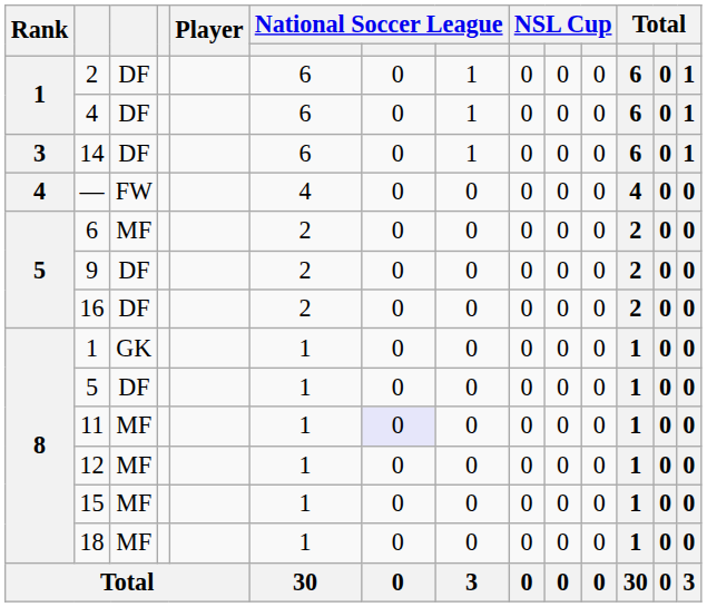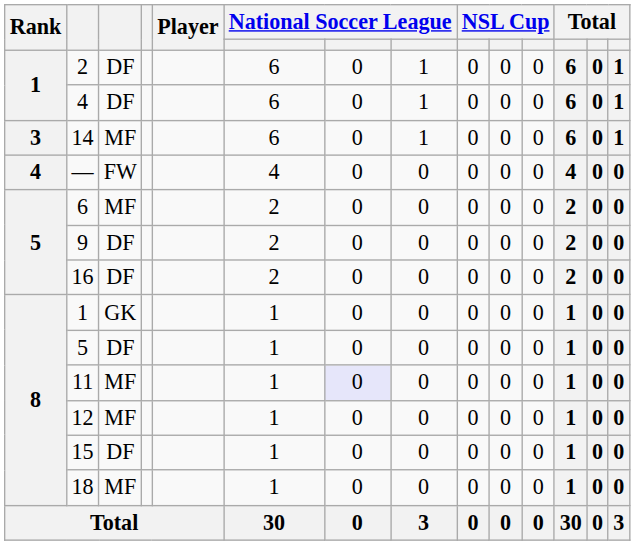 <table class="wikitable sortable" style="text-align:center">
 <tr>
 <th rowspan="2">Rank</th>
 <th rowspan="2"></th>
 <th rowspan="2"></th>
 <th rowspan="2"></th>
 <th rowspan="2">Player</th>
 <th colspan="3"><a href='#'>National Soccer League</a></th>
 <th colspan="3"><a href='#'>NSL Cup</a></th>
 <th colspan="3">Total</th>
 </tr>
 <tr>
 <th></th>
 <th></th>
 <th></th>
 <th></th>
 <th></th>
 <th></th>
 <th></th>
 <th></th>
 <th></th>
 </tr>
 <tr>
 <th rowspan="2">1</th>
 <td>2</td>
 <td>DF</td>
 <td></td>
 <td align="left"><br></td>
 <td>6</td>
 <td>0</td>
 <td>1<br></td>
 <td>0</td>
 <td>0</td>
 <td>0<br></td>
 <th>6</th>
 <th>0</th>
 <th>1</th>
 </tr>
 <tr>
 <td>4</td>
 <td>DF</td>
 <td></td>
 <td align="left"><br></td>
 <td>6</td>
 <td>0</td>
 <td>1<br></td>
 <td>0</td>
 <td>0</td>
 <td>0<br></td>
 <th>6</th>
 <th>0</th>
 <th>1</th>
 </tr>
 <tr>
 <th>3</th>
 <td>14</td>
-<td>DF</td>
+<td>MF</td>
 <td></td>
 <td align="left"><br></td>
 <td>6</td>
 <td>0</td>
 <td>1<br></td>
 <td>0</td>
 <td>0</td>
 <td>0<br></td>
 <th>6</th>
 <th>0</th>
 <th>1</th>
 </tr>
 <tr>
 <th>4</th>
 <td>—</td>
 <td>FW</td>
 <td></td>
 <td align="left"><br></td>
 <td>4</td>
 <td>0</td>
 <td>0<br></td>
 <td>0</td>
 <td>0</td>
 <td>0<br></td>
 <th>4</th>
 <th>0</th>
 <th>0</th>
 </tr>
 <tr>
 <th rowspan="3">5</th>
 <td>6</td>
 <td>MF</td>
 <td></td>
 <td align="left"><br></td>
 <td>2</td>
 <td>0</td>
 <td>0<br></td>
 <td>0</td>
 <td>0</td>
 <td>0<br></td>
 <th>2</th>
 <th>0</th>
 <th>0</th>
 </tr>
 <tr>
 <td>9</td>
 <td>DF</td>
 <td></td>
 <td align="left"><br></td>
 <td>2</td>
 <td>0</td>
 <td>0<br></td>
 <td>0</td>
 <td>0</td>
 <td>0<br></td>
 <th>2</th>
 <th>0</th>
 <th>0</th>
 </tr>
 <tr>
 <td>16</td>
 <td>DF</td>
 <td></td>
 <td align="left"><br></td>
 <td>2</td>
 <td>0</td>
 <td>0<br></td>
 <td>0</td>
 <td>0</td>
 <td>0<br></td>
 <th>2</th>
 <th>0</th>
 <th>0</th>
 </tr>
 <tr>
 <th rowspan="6">8</th>
 <td>1</td>
 <td>GK</td>
 <td></td>
 <td align="left"><br></td>
 <td>1</td>
 <td>0</td>
 <td>0<br></td>
 <td>0</td>
 <td>0</td>
 <td>0<br></td>
 <th>1</th>
 <th>0</th>
 <th>0</th>
 </tr>
 <tr>
 <td>5</td>
 <td>DF</td>
 <td></td>
 <td align="left"><br></td>
 <td>1</td>
 <td>0</td>
 <td>0<br></td>
 <td>0</td>
 <td>0</td>
 <td>0<br></td>
 <th>1</th>
 <th>0</th>
 <th>0</th>
 </tr>
 <tr>
 <td>11</td>
 <td>MF</td>
 <td></td>
 <td align="left"><br></td>
 <td>1</td>
 <td style="background: lavender;">0</td>
 <td>0<br></td>
 <td>0</td>
 <td>0</td>
 <td>0<br></td>
 <th>1</th>
 <th>0</th>
 <th>0</th>
 </tr>
 <tr>
 <td>12</td>
 <td>MF</td>
 <td></td>
 <td align="left"><br></td>
 <td>1</td>
 <td>0</td>
 <td>0<br></td>
 <td>0</td>
 <td>0</td>
 <td>0<br></td>
 <th>1</th>
 <th>0</th>
 <th>0</th>
 </tr>
 <tr>
 <td>15</td>
-<td>MF</td>
+<td>DF</td>
 <td></td>
 <td align="left"><br></td>
 <td>1</td>
 <td>0</td>
 <td>0<br></td>
 <td>0</td>
 <td>0</td>
 <td>0<br></td>
 <th>1</th>
 <th>0</th>
 <th>0</th>
 </tr>
 <tr>
 <td>18</td>
 <td>MF</td>
 <td></td>
 <td align="left"><br></td>
 <td>1</td>
 <td>0</td>
 <td>0<br></td>
 <td>0</td>
 <td>0</td>
 <td>0<br></td>
 <th>1</th>
 <th>0</th>
 <th>0</th>
 </tr>
 <tr>
 <th colspan="5">Total<br></th>
 <th>30</th>
 <th>0</th>
 <th>3<br></th>
 <th>0</th>
 <th>0</th>
 <th>0<br></th>
 <th>30</th>
 <th>0</th>
 <th>3</th>
 </tr>
 </table>
